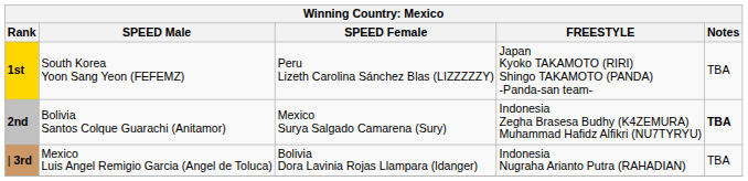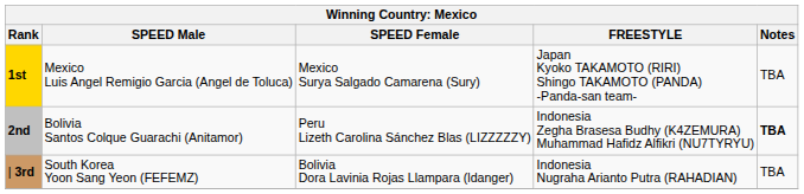 <table class="wikitable">
 <tr>
 <th colspan="5">Winning Country:  Mexico</th>
 </tr>
 <tr>
 <th>Rank</th>
 <th>SPEED Male</th>
 <th>SPEED Female</th>
 <th>FREESTYLE</th>
 <th>Notes</th>
 </tr>
 <tr>
 <td style="background:gold;"> <strong>1st</strong></td>
-<td> South Korea<br>Yoon Sang Yeon (FEFEMZ)</td>
-<td> Peru<br>Lizeth Carolina Sánchez Blas (LIZZZZZY)</td>
+<td> Mexico<br>	Luis Angel Remigio Garcia (Angel de Toluca)</td>
+<td> Mexico<br>Surya Salgado Camarena (Sury)</td>
 <td> Japan<br>Kyoko TAKAMOTO (RIRI)<br>Shingo TAKAMOTO (PANDA)<br>-Panda-san team-</td>
 <td>TBA</td>
 </tr>
 <tr>
 <td style="background:silver;"> <strong>2nd</strong></td>
 <td> Bolivia<br>Santos Colque Guarachi (Anitamor)</td>
-<td> Mexico<br>Surya Salgado Camarena (Sury)</td>
+<td> Peru<br>Lizeth Carolina Sánchez Blas (LIZZZZZY)</td>
 <td> Indonesia<br>Zegha Brasesa Budhy (K4ZEMURA)<br>Muhammad Hafidz Alfikri (NU7TYRYU)</td>
 <td><strong>TBA</strong></td>
 </tr>
 <tr>
 <td style="background:#c96;">| <strong>3rd</strong></td>
-<td> Mexico<br>	Luis Angel Remigio Garcia (Angel de Toluca)</td>
+<td> South Korea<br>Yoon Sang Yeon (FEFEMZ)</td>
 <td> Bolivia<br>Dora Lavinia Rojas Llampara (ldanger)</td>
 <td> Indonesia<br>Nugraha Arianto Putra (RAHADIAN)</td>
 <td>TBA</td>
 </tr>
 <tr>
 </tr>
 </table>
